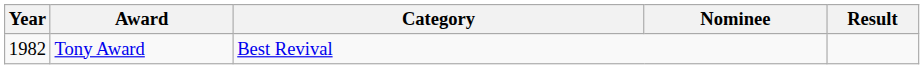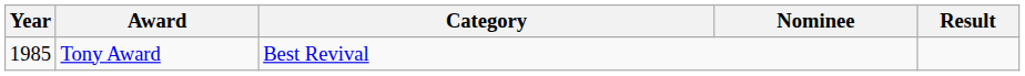 <table class="wikitable">
 <tr>
 <th width="5%">Year</th>
 <th width="20%">Award</th>
 <th width="45%">Category</th>
 <th width="20%">Nominee</th>
 <th width="10%">Result</th>
 </tr>
 <tr>
-<td align="center">1982</td>
+<td align="center">1985</td>
 <td><a href='#'>Tony Award</a></td>
 <td colspan="2"><a href='#'>Best Revival</a></td>
 <td></td>
 </tr>
 </table>
